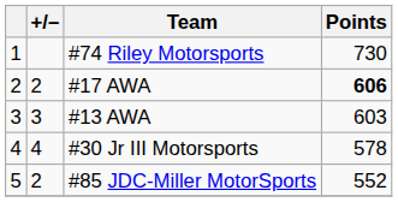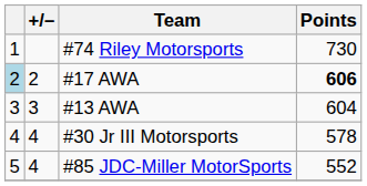 <table class="wikitable" style="font-size: 95%;">
 <tr>
 <th scope="col"></th>
 <th scope="col">+/–</th>
 <th scope="col">Team</th>
 <th scope="col">Points</th>
 </tr>
 <tr>
 <td align=center>1</td>
 <td align="left"></td>
 <td> #74 <a href='#'>Riley Motorsports</a></td>
 <td align=right>730</td>
 </tr>
 <tr>
-<td align=center>2</td>
+<td align=center style="background: lightblue;">2</td>
 <td align="left"> 2</td>
 <td> #17 AWA</td>
 <td align=right><strong>606</strong></td>
 </tr>
 <tr>
 <td align=center>3</td>
 <td align="left"> 3</td>
 <td> #13 AWA</td>
-<td align=right>603</td>
+<td align=right>604</td>
 </tr>
 <tr>
 <td align=center>4</td>
 <td align="left"> 4</td>
 <td> #30 Jr III Motorsports</td>
 <td align=right>578</td>
 </tr>
 <tr>
 <td align=center>5</td>
-<td align="left"> 2</td>
+<td align="left"> 4</td>
 <td> #85 <a href='#'>JDC-Miller MotorSports</a></td>
 <td align=right>552</td>
 </tr>
 <tr>
 </tr>
 </table>
